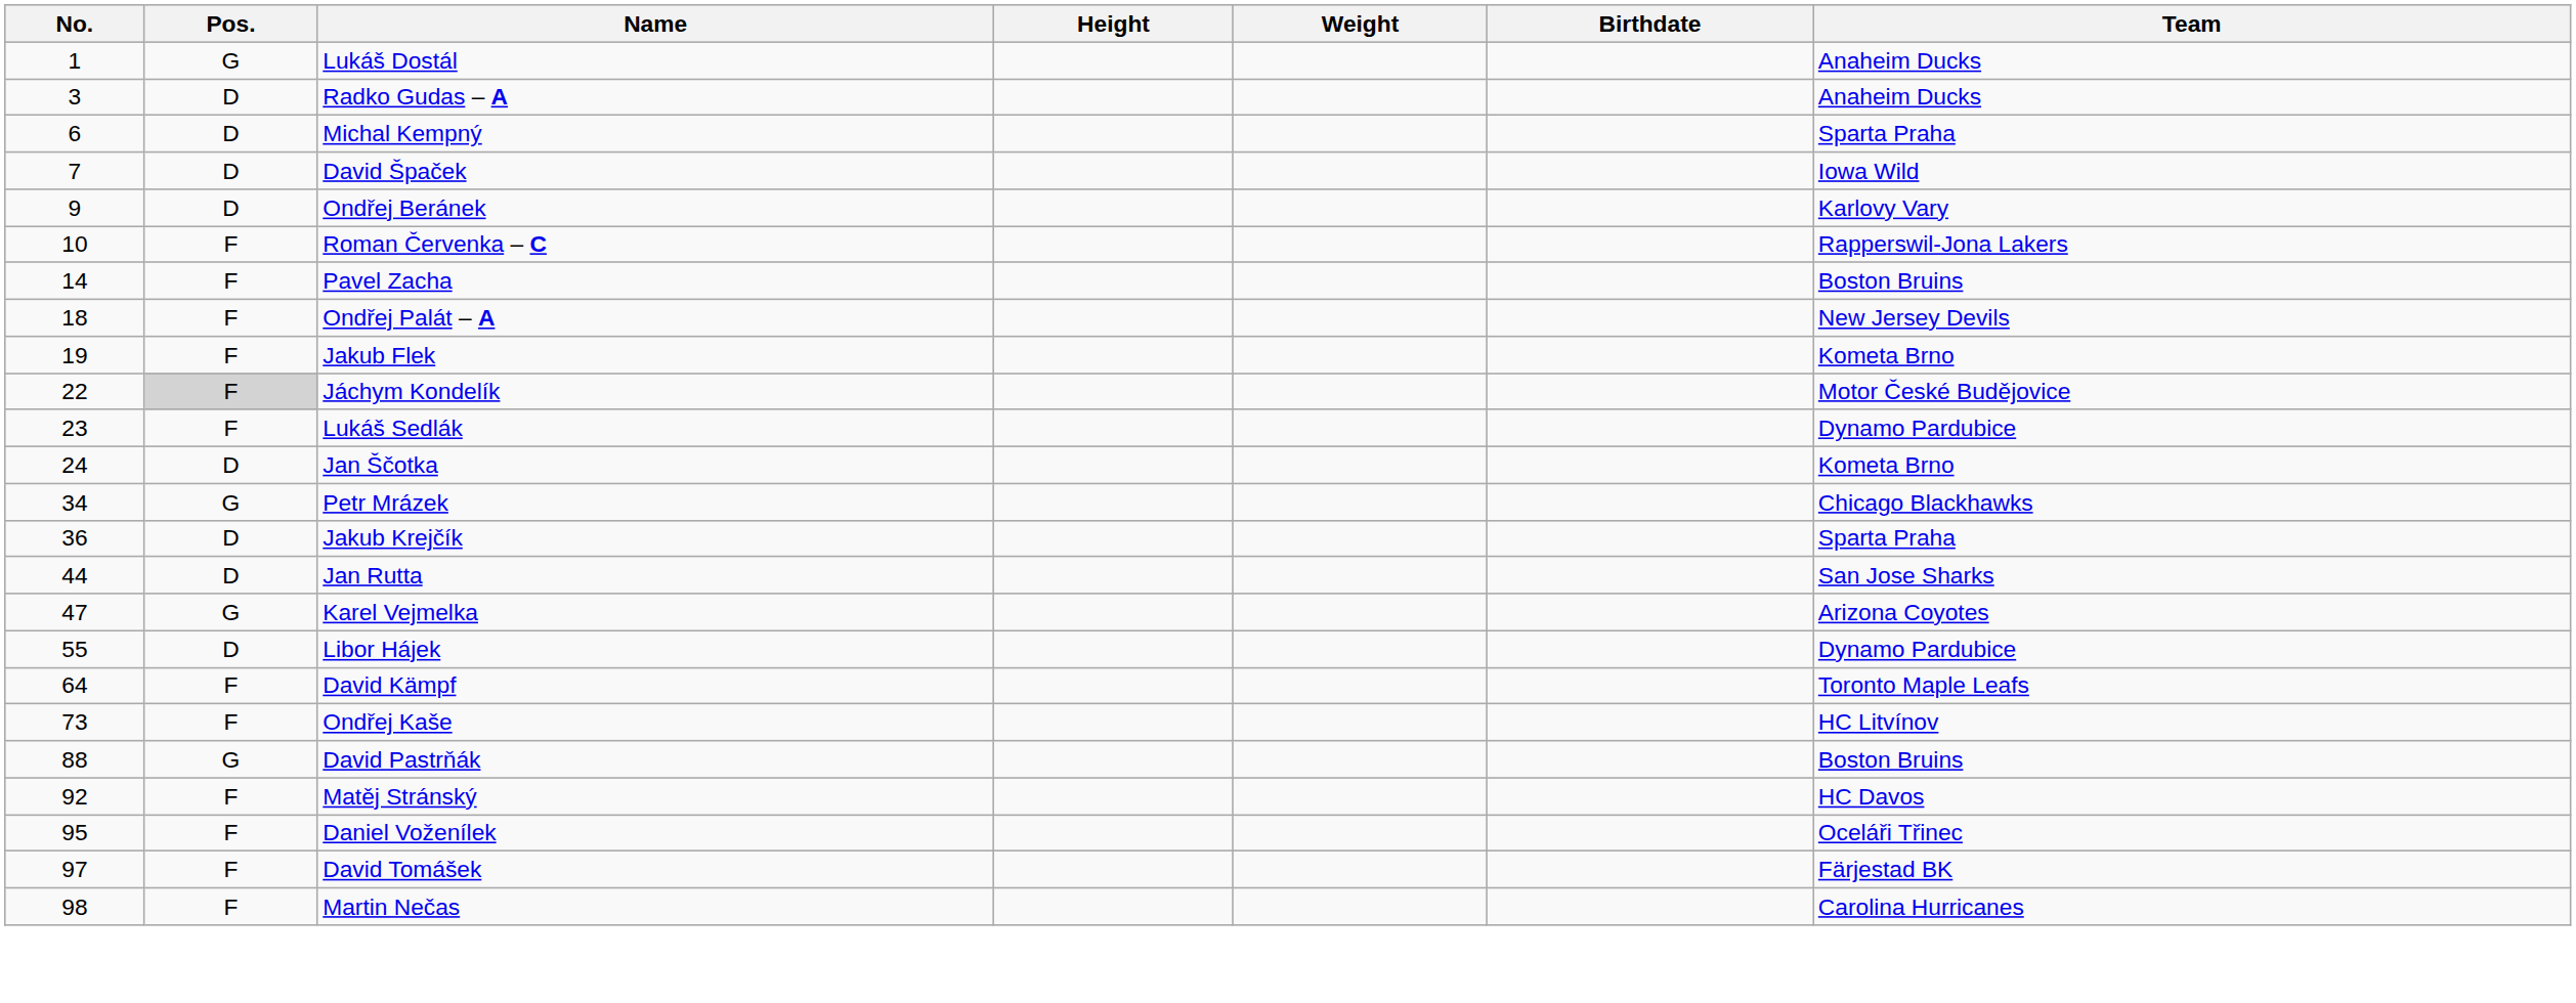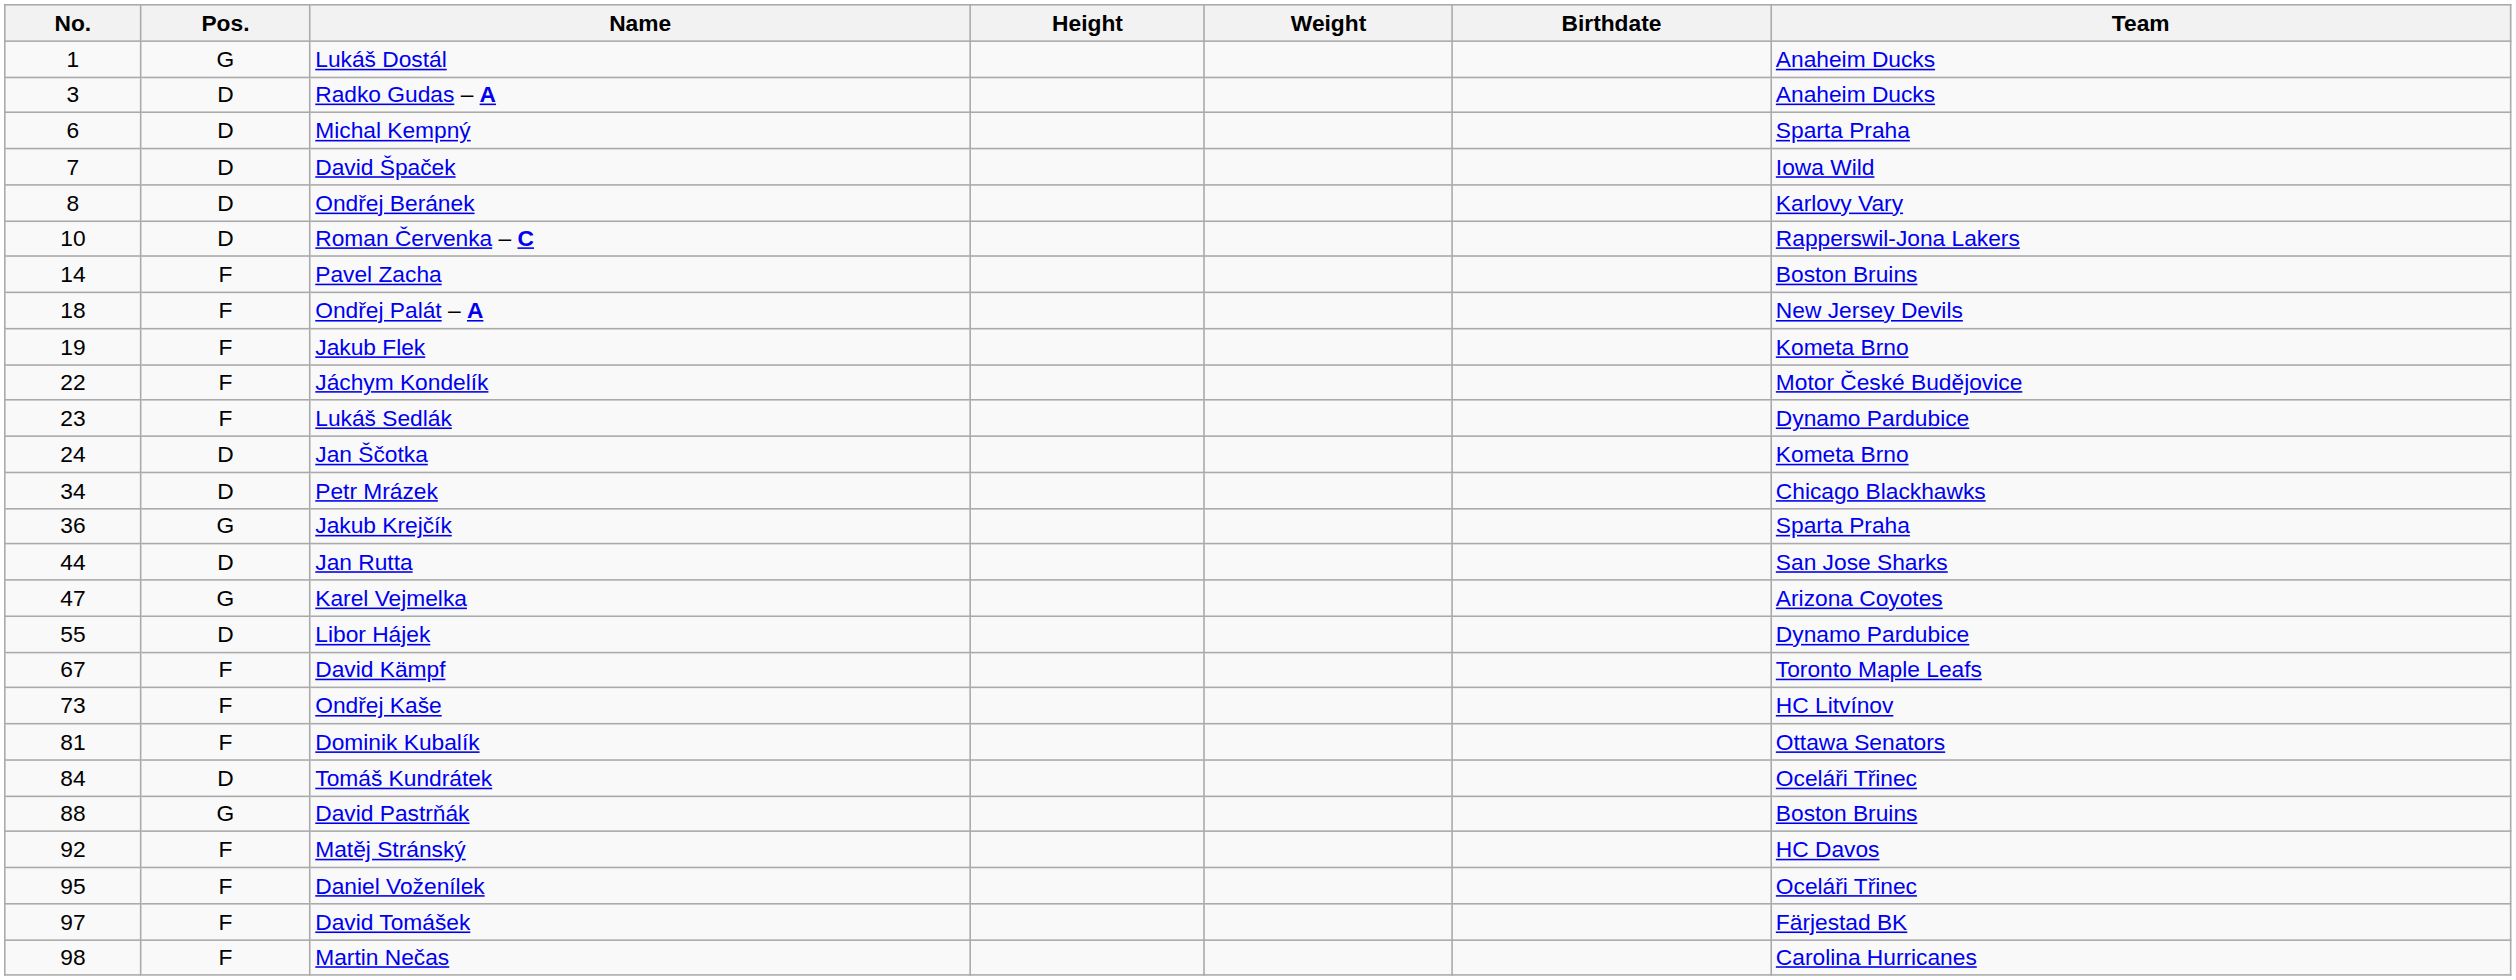 <table width="80%" class="wikitable sortable" style="font-size: 90%; text-align: center;">
 <tr>
 <th>No.</th>
 <th>Pos.</th>
 <th>Name</th>
 <th>Height</th>
 <th>Weight</th>
 <th>Birthdate</th>
 <th>Team</th>
 </tr>
 <tr>
 <td>1</td>
 <td>G</td>
 <td align=left><a href='#'>Lukáš Dostál</a></td>
 <td></td>
 <td></td>
 <td></td>
 <td style="text-align:left;"> <a href='#'>Anaheim Ducks</a></td>
 </tr>
 <tr>
 <td>3</td>
 <td>D</td>
 <td align=left><a href='#'>Radko Gudas</a> – <strong><a href='#'>A</a></strong></td>
 <td></td>
 <td></td>
 <td></td>
 <td style="text-align:left;"> <a href='#'>Anaheim Ducks</a></td>
 </tr>
 <tr>
 <td>6</td>
 <td>D</td>
 <td align=left><a href='#'>Michal Kempný</a></td>
 <td></td>
 <td></td>
 <td></td>
 <td style="text-align:left;"> <a href='#'>Sparta Praha</a></td>
 </tr>
 <tr>
 <td>7</td>
 <td>D</td>
 <td align=left><a href='#'>David Špaček</a></td>
 <td></td>
 <td></td>
 <td></td>
 <td style="text-align:left;"> <a href='#'>Iowa Wild</a></td>
 </tr>
 <tr>
-<td>9</td>
+<td>8</td>
 <td>D</td>
 <td align=left><a href='#'>Ondřej Beránek</a></td>
 <td></td>
 <td></td>
 <td></td>
 <td style="text-align:left;"> <a href='#'>Karlovy Vary</a></td>
 </tr>
 <tr>
 <td>10</td>
-<td>F</td>
+<td>D</td>
 <td align=left><a href='#'>Roman Červenka</a> – <strong><a href='#'>C</a></strong></td>
 <td></td>
 <td></td>
 <td></td>
 <td style="text-align:left;"> <a href='#'>Rapperswil-Jona Lakers</a></td>
 </tr>
 <tr>
 <td>14</td>
 <td>F</td>
 <td align=left><a href='#'>Pavel Zacha</a></td>
 <td></td>
 <td></td>
 <td></td>
 <td style="text-align:left;"> <a href='#'>Boston Bruins</a></td>
 </tr>
 <tr>
 <td>18</td>
 <td>F</td>
 <td align=left><a href='#'>Ondřej Palát</a> – <strong><a href='#'>A</a></strong></td>
 <td></td>
 <td></td>
 <td></td>
 <td style="text-align:left;"> <a href='#'>New Jersey Devils</a></td>
 </tr>
 <tr>
 <td>19</td>
 <td>F</td>
 <td align=left><a href='#'>Jakub Flek</a></td>
 <td></td>
 <td></td>
 <td></td>
 <td style="text-align:left;"> <a href='#'>Kometa Brno</a></td>
 </tr>
 <tr>
 <td>22</td>
-<td style="background: lightgrey;">F</td>
+<td>F</td>
 <td align=left><a href='#'>Jáchym Kondelík</a></td>
 <td></td>
 <td></td>
 <td></td>
 <td style="text-align:left;"> <a href='#'>Motor České Budějovice</a></td>
 </tr>
 <tr>
 <td>23</td>
 <td>F</td>
 <td align=left><a href='#'>Lukáš Sedlák</a></td>
 <td></td>
 <td></td>
 <td></td>
 <td style="text-align:left;"> <a href='#'>Dynamo Pardubice</a></td>
 </tr>
 <tr>
 <td>24</td>
 <td>D</td>
 <td align=left><a href='#'>Jan Ščotka</a></td>
 <td></td>
 <td></td>
 <td></td>
 <td style="text-align:left;"> <a href='#'>Kometa Brno</a></td>
 </tr>
 <tr>
 <td>34</td>
-<td>G</td>
+<td>D</td>
 <td align=left><a href='#'>Petr Mrázek</a></td>
 <td></td>
 <td></td>
 <td></td>
 <td style="text-align:left;"> <a href='#'>Chicago Blackhawks</a></td>
 </tr>
 <tr>
 <td>36</td>
-<td>D</td>
+<td>G</td>
 <td align=left><a href='#'>Jakub Krejčík</a></td>
 <td></td>
 <td></td>
 <td></td>
 <td style="text-align:left;"> <a href='#'>Sparta Praha</a></td>
 </tr>
 <tr>
 <td>44</td>
 <td>D</td>
 <td align=left><a href='#'>Jan Rutta</a></td>
 <td></td>
 <td></td>
 <td></td>
 <td style="text-align:left;"> <a href='#'>San Jose Sharks</a></td>
 </tr>
 <tr>
 <td>47</td>
 <td>G</td>
 <td align=left><a href='#'>Karel Vejmelka</a></td>
 <td></td>
 <td></td>
 <td></td>
 <td style="text-align:left;"> <a href='#'>Arizona Coyotes</a></td>
 </tr>
 <tr>
 <td>55</td>
 <td>D</td>
 <td align=left><a href='#'>Libor Hájek</a></td>
 <td></td>
 <td></td>
 <td></td>
 <td style="text-align:left;"> <a href='#'>Dynamo Pardubice</a></td>
 </tr>
 <tr>
-<td>64</td>
+<td>67</td>
 <td>F</td>
 <td align=left><a href='#'>David Kämpf</a></td>
 <td></td>
 <td></td>
 <td></td>
 <td style="text-align:left;"> <a href='#'>Toronto Maple Leafs</a></td>
 </tr>
 <tr>
 <td>73</td>
 <td>F</td>
 <td align=left><a href='#'>Ondřej Kaše</a></td>
 <td></td>
 <td></td>
 <td></td>
 <td style="text-align:left;"> <a href='#'>HC Litvínov</a></td>
+</tr>
+<tr>
+<td>81</td>
+<td>F</td>
+<td align=left><a href='#'>Dominik Kubalík</a></td>
+<td></td>
+<td></td>
+<td></td>
+<td style="text-align:left;"> <a href='#'>Ottawa Senators</a></td>
+</tr>
+<tr>
+<td>84</td>
+<td>D</td>
+<td align=left><a href='#'>Tomáš Kundrátek</a></td>
+<td></td>
+<td></td>
+<td></td>
+<td style="text-align:left;"> <a href='#'>Oceláři Třinec</a></td>
 </tr>
 <tr>
 <td>88</td>
 <td>G</td>
 <td align=left><a href='#'>David Pastrňák</a></td>
 <td></td>
 <td></td>
 <td></td>
 <td style="text-align:left;"> <a href='#'>Boston Bruins</a></td>
 </tr>
 <tr>
 <td>92</td>
 <td>F</td>
 <td align=left><a href='#'>Matěj Stránský</a></td>
 <td></td>
 <td></td>
 <td></td>
 <td style="text-align:left;"> <a href='#'>HC Davos</a></td>
 </tr>
 <tr>
 <td>95</td>
 <td>F</td>
 <td align=left><a href='#'>Daniel Voženílek</a></td>
 <td></td>
 <td></td>
 <td></td>
 <td style="text-align:left;"> <a href='#'>Oceláři Třinec</a></td>
 </tr>
 <tr>
 <td>97</td>
 <td>F</td>
 <td align=left><a href='#'>David Tomášek</a></td>
 <td></td>
 <td></td>
 <td></td>
 <td style="text-align:left;"> <a href='#'>Färjestad BK</a></td>
 </tr>
 <tr>
 <td>98</td>
 <td>F</td>
 <td align=left><a href='#'>Martin Nečas</a></td>
 <td></td>
 <td></td>
 <td></td>
 <td style="text-align:left;"> <a href='#'>Carolina Hurricanes</a></td>
 </tr>
 </table>
